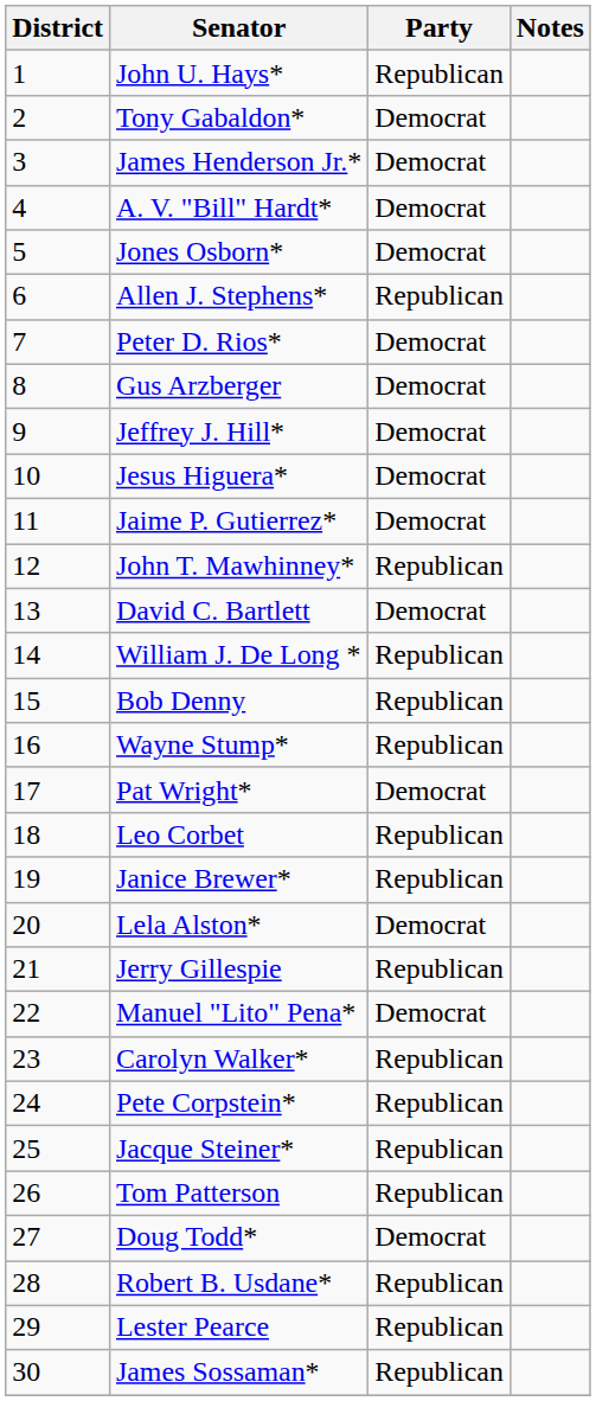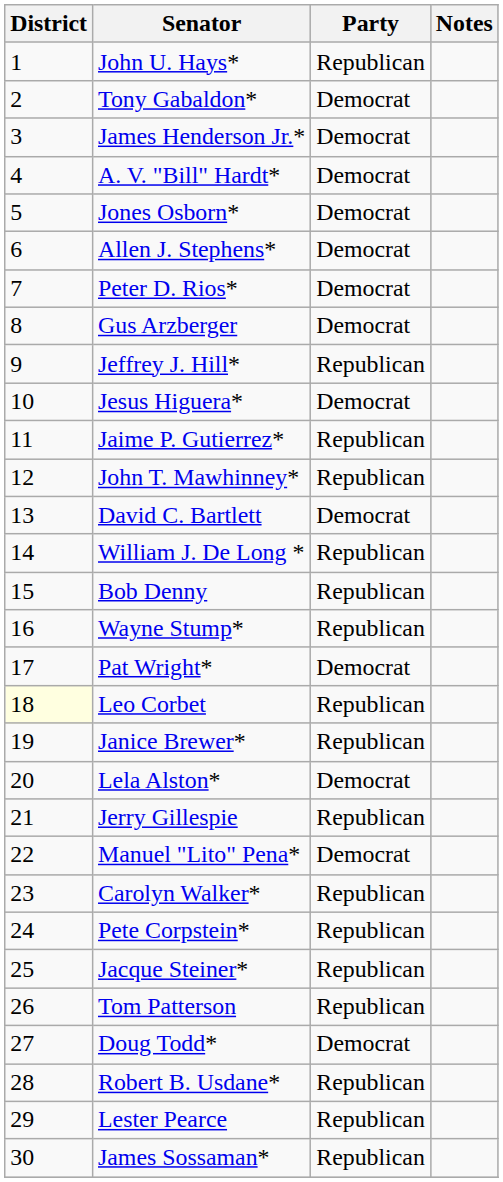 <table class=wikitable>
 <tr>
 <th>District</th>
 <th>Senator</th>
 <th>Party</th>
 <th>Notes</th>
 </tr>
 <tr>
 <td>1</td>
 <td><a href='#'>John U. Hays</a>*</td>
 <td>Republican</td>
 <td></td>
 </tr>
 <tr>
 <td>2</td>
 <td><a href='#'>Tony Gabaldon</a>*</td>
 <td>Democrat</td>
 <td></td>
 </tr>
 <tr>
 <td>3</td>
 <td><a href='#'>James Henderson Jr.</a>*</td>
 <td>Democrat</td>
 <td></td>
 </tr>
 <tr>
 <td>4</td>
 <td><a href='#'>A. V. "Bill" Hardt</a>*</td>
 <td>Democrat</td>
 <td></td>
 </tr>
 <tr>
 <td>5</td>
 <td><a href='#'>Jones Osborn</a>*</td>
 <td>Democrat</td>
 <td></td>
 </tr>
 <tr>
 <td>6</td>
 <td><a href='#'>Allen J. Stephens</a>*</td>
-<td>Republican</td>
+<td>Democrat</td>
 <td></td>
 </tr>
 <tr>
 <td>7</td>
 <td><a href='#'>Peter D. Rios</a>*</td>
 <td>Democrat</td>
 <td></td>
 </tr>
 <tr>
 <td>8</td>
 <td><a href='#'>Gus Arzberger</a></td>
 <td>Democrat</td>
 <td></td>
 </tr>
 <tr>
 <td>9</td>
 <td><a href='#'>Jeffrey J. Hill</a>*</td>
-<td>Democrat</td>
+<td>Republican</td>
 <td></td>
 </tr>
 <tr>
 <td>10</td>
 <td><a href='#'>Jesus Higuera</a>*</td>
 <td>Democrat</td>
 <td></td>
 </tr>
 <tr>
 <td>11</td>
 <td><a href='#'>Jaime P. Gutierrez</a>*</td>
-<td>Democrat</td>
+<td>Republican</td>
 <td></td>
 </tr>
 <tr>
 <td>12</td>
 <td><a href='#'>John T. Mawhinney</a>*</td>
 <td>Republican</td>
 <td></td>
 </tr>
 <tr>
 <td>13</td>
 <td><a href='#'>David C. Bartlett</a></td>
 <td>Democrat</td>
 <td></td>
 </tr>
 <tr>
 <td>14</td>
 <td><a href='#'>William J. De Long</a> *</td>
 <td>Republican</td>
 <td></td>
 </tr>
 <tr>
 <td>15</td>
 <td><a href='#'>Bob Denny</a></td>
 <td>Republican</td>
 <td></td>
 </tr>
 <tr>
 <td>16</td>
 <td><a href='#'>Wayne Stump</a>*</td>
 <td>Republican</td>
 <td></td>
 </tr>
 <tr>
 <td>17</td>
 <td><a href='#'>Pat Wright</a>*</td>
 <td>Democrat</td>
 <td></td>
 </tr>
 <tr>
-<td>18</td>
+<td style="background: lightyellow;">18</td>
 <td><a href='#'>Leo Corbet</a></td>
 <td>Republican</td>
 <td></td>
 </tr>
 <tr>
 <td>19</td>
 <td><a href='#'>Janice Brewer</a>*</td>
 <td>Republican</td>
 <td></td>
 </tr>
 <tr>
 <td>20</td>
 <td><a href='#'>Lela Alston</a>*</td>
 <td>Democrat</td>
 <td></td>
 </tr>
 <tr>
 <td>21</td>
 <td><a href='#'>Jerry Gillespie</a></td>
 <td>Republican</td>
 <td></td>
 </tr>
 <tr>
 <td>22</td>
 <td><a href='#'>Manuel "Lito" Pena</a>*</td>
 <td>Democrat</td>
 <td></td>
 </tr>
 <tr>
 <td>23</td>
 <td><a href='#'>Carolyn Walker</a>*</td>
 <td>Republican</td>
 <td></td>
 </tr>
 <tr>
 <td>24</td>
 <td><a href='#'>Pete Corpstein</a>*</td>
 <td>Republican</td>
 <td></td>
 </tr>
 <tr>
 <td>25</td>
 <td><a href='#'>Jacque Steiner</a>*</td>
 <td>Republican</td>
 <td></td>
 </tr>
 <tr>
 <td>26</td>
 <td><a href='#'>Tom Patterson</a></td>
 <td>Republican</td>
 <td></td>
 </tr>
 <tr>
 <td>27</td>
 <td><a href='#'>Doug Todd</a>*</td>
 <td>Democrat</td>
 <td></td>
 </tr>
 <tr>
 <td>28</td>
 <td><a href='#'>Robert B. Usdane</a>*</td>
 <td>Republican</td>
 <td></td>
 </tr>
 <tr>
 <td>29</td>
 <td><a href='#'>Lester Pearce</a></td>
 <td>Republican</td>
 <td></td>
 </tr>
 <tr>
 <td>30</td>
 <td><a href='#'>James Sossaman</a>*</td>
 <td>Republican</td>
 <td></td>
 </tr>
 <tr>
 </tr>
 </table>
